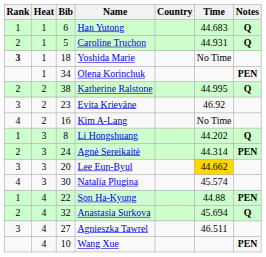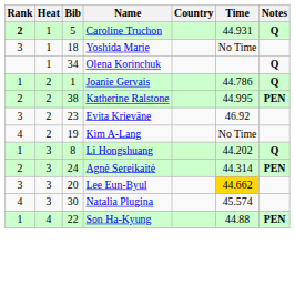 <table class="wikitable sortable" style="text-align:center">
 <tr>
 <th>Rank</th>
 <th>Heat</th>
 <th>Bib</th>
 <th>Name</th>
 <th>Country</th>
 <th>Time</th>
 <th>Notes</th>
 </tr>
 <tr bgcolor=ccffcc>
-<td>1</td>
-<td>1</td>
-<td>6</td>
-<td align=left><a href='#'>Han Yutong</a></td>
-<td align=left></td>
-<td>44.683</td>
-<td><strong>Q</strong></td>
-</tr>
-<tr bgcolor=ccffcc>
-<td>2</td>
+<td><strong>2</strong></td>
 <td>1</td>
 <td>5</td>
 <td align=left><a href='#'>Caroline Truchon</a></td>
 <td align=left></td>
 <td>44.931</td>
 <td><strong>Q</strong></td>
 </tr>
 <tr>
-<td><strong>3</strong></td>
+<td>3</td>
 <td>1</td>
 <td>18</td>
 <td align=left><a href='#'>Yoshida Marie</a></td>
 <td align=left></td>
 <td>No Time</td>
 <td></td>
 </tr>
 <tr>
 <td></td>
 <td>1</td>
 <td>34</td>
 <td align=left><a href='#'>Olena Korinchuk</a></td>
 <td align=left></td>
 <td></td>
-<td><strong>PEN</strong></td>
+<td><strong>Q</strong></td>
+</tr>
+<tr bgcolor=ccffcc>
+<td>1</td>
+<td>2</td>
+<td>1</td>
+<td align=left><a href='#'>Joanie Gervais</a></td>
+<td align=left></td>
+<td>44.786</td>
+<td><strong>Q</strong></td>
 </tr>
 <tr bgcolor=ccffcc>
 <td>2</td>
 <td>2</td>
 <td>38</td>
 <td align=left><a href='#'>Katherine Ralstone</a></td>
 <td align=left></td>
 <td>44.995</td>
-<td><strong>Q</strong></td>
+<td><strong>PEN</strong></td>
 </tr>
 <tr>
 <td>3</td>
 <td>2</td>
 <td>23</td>
 <td align=left><a href='#'>Evita Krievāne</a></td>
 <td align=left></td>
 <td>46.92</td>
 <td></td>
 </tr>
 <tr>
 <td>4</td>
 <td>2</td>
-<td>16</td>
+<td>19</td>
 <td align=left><a href='#'>Kim A-Lang</a></td>
 <td align=left></td>
 <td>No Time</td>
 <td></td>
 </tr>
 <tr bgcolor=ccffcc>
 <td>1</td>
 <td>3</td>
 <td>8</td>
 <td align=left><a href='#'>Li Hongshuang</a></td>
 <td align=left></td>
 <td>44.202</td>
 <td><strong>Q</strong></td>
 </tr>
 <tr bgcolor=ccffcc>
 <td>2</td>
 <td>3</td>
 <td>24</td>
 <td align=left><a href='#'>Agnė Sereikaitė</a></td>
 <td align=left></td>
 <td>44.314</td>
 <td><strong>PEN</strong></td>
 </tr>
 <tr>
 <td>3</td>
 <td>3</td>
 <td>20</td>
 <td align=left><a href='#'>Lee Eun-Byul</a></td>
 <td align=left></td>
 <td style="background: gold;">44.662</td>
 <td></td>
 </tr>
 <tr>
 <td>4</td>
 <td>3</td>
 <td>30</td>
 <td align=left><a href='#'>Natalia Plugina</a></td>
 <td align=left></td>
 <td>45.574</td>
 <td></td>
 </tr>
 <tr bgcolor=ccffcc>
 <td>1</td>
 <td>4</td>
 <td>22</td>
 <td align=left><a href='#'>Son Ha-Kyung</a></td>
 <td align=left></td>
 <td>44.88</td>
 <td><strong>PEN</strong></td>
 </tr>
-<tr bgcolor=ccffcc>
-<td>2</td>
-<td>4</td>
-<td>32</td>
-<td align=left><a href='#'>Anastasia Surkova</a></td>
-<td align=left></td>
-<td>45.694</td>
-<td><strong>Q</strong></td>
-</tr>
-<tr>
-<td>3</td>
-<td>4</td>
-<td>27</td>
-<td align=left><a href='#'>Agnieszka Tawrel</a></td>
-<td align=left></td>
-<td>46.511</td>
-<td></td>
-</tr>
-<tr>
-<td></td>
-<td>4</td>
-<td>10</td>
-<td align=left><a href='#'>Wang Xue</a></td>
-<td align=left></td>
-<td></td>
-<td><strong>PEN</strong></td>
-</tr>
 </table>
